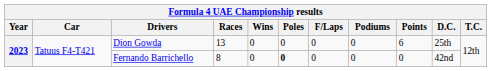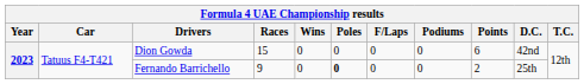 <table class="wikitable" style="font-size:85%; width:700px">
 <tr>
 <th colspan="11"><a href='#'>Formula 4 UAE Championship</a> results</th>
 </tr>
 <tr valign="top">
 <th>Year</th>
 <th>Car</th>
 <th>Drivers</th>
 <th>Races</th>
 <th>Wins</th>
 <th>Poles</th>
 <th>F/Laps</th>
 <th>Podiums</th>
 <th>Points</th>
 <th>D.C.</th>
 <th>T.C.</th>
 </tr>
 <tr>
 <th rowspan="2"><a href='#'>2023</a></th>
 <td rowspan="2"><a href='#'>Tatuus F4-T421</a></td>
 <td> <a href='#'>Dion Gowda</a></td>
-<td>13</td>
+<td>15</td>
 <td>0</td>
 <td>0</td>
 <td>0</td>
 <td>0</td>
 <td>6</td>
-<td>25th</td>
+<td>42nd</td>
 <td rowspan="2">12th</td>
 </tr>
 <tr>
 <td> <a href='#'>Fernando Barrichello</a></td>
-<td>8</td>
+<td>9</td>
 <td>0</td>
 <td><strong>0</strong></td>
 <td>0</td>
 <td>0</td>
-<td>0</td>
-<td>42nd</td>
+<td>2</td>
+<td>25th</td>
 </tr>
 </table>
